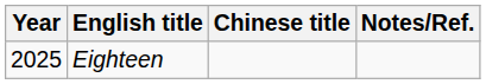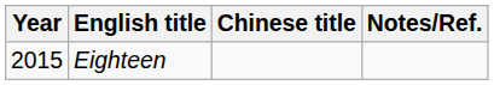 <table class="wikitable">
 <tr>
 <th>Year</th>
 <th>English title</th>
 <th>Chinese title</th>
 <th>Notes/Ref.</th>
 </tr>
 <tr>
-<td>2025</td>
+<td>2015</td>
 <td><em>Eighteen</em></td>
 <td></td>
 <td></td>
 </tr>
 </table>
